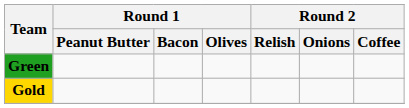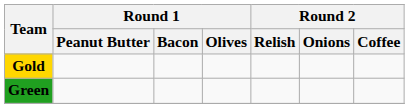 <table class="wikitable" style="text-align:center">
 <tr>
 <th rowspan=2>Team</th>
 <th colspan=3>Round 1</th>
 <th colspan=3>Round 2</th>
 </tr>
 <tr>
 <th>Peanut Butter</th>
 <th>Bacon</th>
 <th>Olives</th>
 <th>Relish</th>
 <th>Onions</th>
 <th>Coffee</th>
 </tr>
 <tr>
-<td bgcolor="#20A020"><strong>Green</strong></td>
+<td bgcolor="gold"><strong>Gold</strong></td>
 <td></td>
 <td></td>
 <td></td>
 <td></td>
 <td></td>
 <td></td>
 </tr>
 <tr>
-<td bgcolor="gold"><strong>Gold</strong></td>
+<td bgcolor="#20A020"><strong>Green</strong></td>
 <td></td>
 <td></td>
 <td></td>
 <td></td>
 <td></td>
 <td></td>
 </tr>
 <tr>
 </tr>
 </table>
